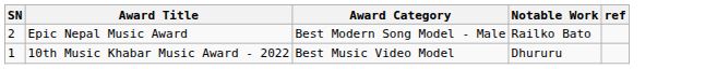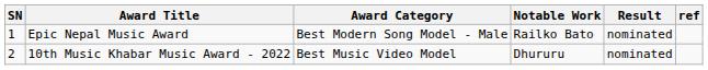 <table class="wikitable sortable">
 <tr>
 <th>SN</th>
 <th>Award Title</th>
 <th>Award Category</th>
 <th>Notable Work</th>
+<th>Result</th>
 <th>ref</th>
 </tr>
 <tr>
-<td>2</td>
+<td>1</td>
 <td>Epic Nepal Music Award</td>
 <td>Best Modern Song Model - Male</td>
 <td>Railko Bato</td>
+<td>nominated</td>
 <td></td>
 </tr>
 <tr>
-<td>1</td>
+<td>2</td>
 <td>10th Music Khabar Music Award - 2022</td>
 <td>Best Music Video Model</td>
 <td>Dhururu</td>
+<td>nominated</td>
 <td></td>
 </tr>
 </table>
